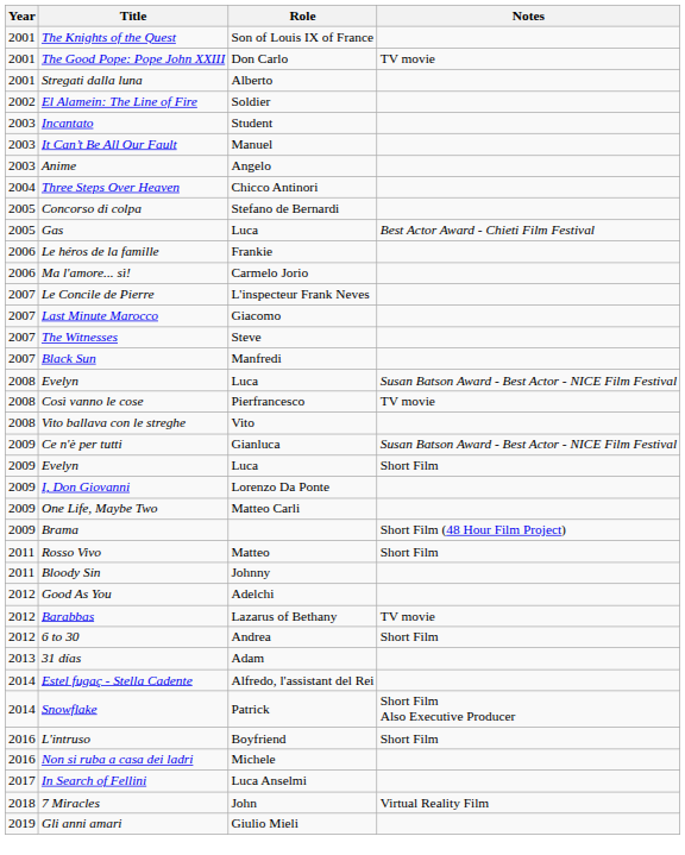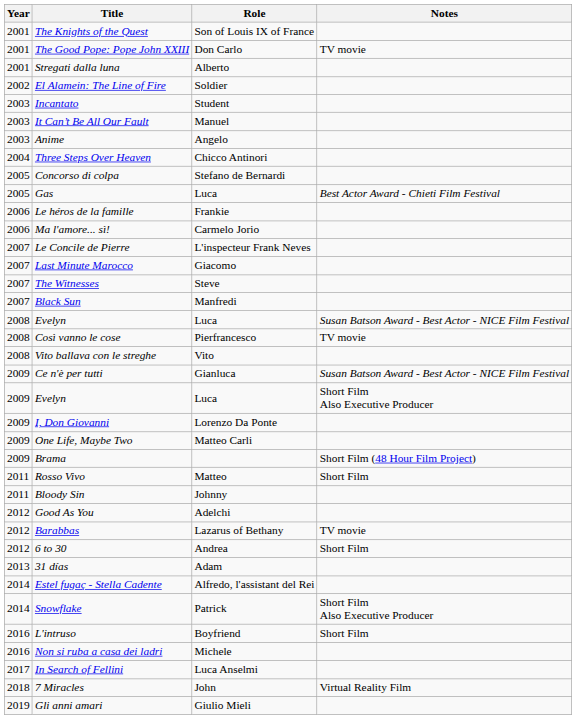 <table class="wikitable sortable">
 <tr>
 <th>Year</th>
 <th>Title</th>
 <th>Role</th>
 <th class="unsortable">Notes</th>
 </tr>
 <tr>
 <td>2001</td>
 <td><em><a href='#'>The Knights of the Quest</a></em></td>
 <td>Son of Louis IX of France</td>
 </tr>
 <tr>
 <td>2001</td>
 <td><em><a href='#'>The Good Pope: Pope John XXIII</a></em></td>
 <td>Don Carlo</td>
 <td>TV movie</td>
 </tr>
 <tr>
 <td>2001</td>
 <td><em>Stregati dalla luna</em></td>
 <td>Alberto</td>
 <td></td>
 </tr>
 <tr>
 <td>2002</td>
 <td><em><a href='#'>El Alamein: The Line of Fire</a></em></td>
 <td>Soldier</td>
 <td></td>
 </tr>
 <tr>
 <td>2003</td>
 <td><em><a href='#'>Incantato</a></em></td>
 <td>Student</td>
 <td></td>
 </tr>
 <tr>
 <td>2003</td>
 <td><em><a href='#'>It Can’t Be All Our Fault</a></em></td>
 <td>Manuel</td>
 <td></td>
 </tr>
 <tr>
 <td>2003</td>
 <td><em>Anime</em></td>
 <td>Angelo</td>
 <td></td>
 </tr>
 <tr>
 <td>2004</td>
 <td><em><a href='#'>Three Steps Over Heaven</a></em></td>
 <td>Chicco Antinori</td>
 <td></td>
 </tr>
 <tr>
 <td>2005</td>
 <td><em>Concorso di colpa</em></td>
 <td>Stefano de Bernardi</td>
 <td></td>
 </tr>
 <tr>
 <td>2005</td>
 <td><em>Gas</em></td>
 <td>Luca</td>
 <td><em>Best Actor Award - Chieti Film Festival</em></td>
 </tr>
 <tr>
 <td>2006</td>
 <td><em>Le héros de la famille</em></td>
 <td>Frankie</td>
 <td></td>
 </tr>
 <tr>
 <td>2006</td>
 <td><em>Ma l'amore... sì!</em></td>
 <td>Carmelo Jorio</td>
 <td></td>
 </tr>
 <tr>
 <td>2007</td>
 <td><em>Le Concile de Pierre</em></td>
 <td>L'inspecteur Frank Neves</td>
 <td></td>
 </tr>
 <tr>
 <td>2007</td>
 <td><em><a href='#'>Last Minute Marocco</a></em></td>
 <td>Giacomo</td>
 <td></td>
 </tr>
 <tr>
 <td>2007</td>
 <td><em><a href='#'>The Witnesses</a></em></td>
 <td>Steve</td>
 <td></td>
 </tr>
 <tr>
 <td>2007</td>
 <td><em><a href='#'>Black Sun</a></em></td>
 <td>Manfredi</td>
 <td></td>
 </tr>
 <tr>
 <td>2008</td>
 <td><em>Evelyn</em></td>
 <td>Luca</td>
 <td><em>Susan Batson Award - Best Actor - NICE Film Festival</em></td>
 </tr>
 <tr>
 <td>2008</td>
 <td><em>Così vanno le cose</em></td>
 <td>Pierfrancesco</td>
 <td>TV movie</td>
 </tr>
 <tr>
 <td>2008</td>
 <td><em>Vito ballava con le streghe</em></td>
 <td>Vito</td>
 <td></td>
 </tr>
 <tr>
 <td>2009</td>
 <td><em>Ce n'è per tutti</em></td>
 <td>Gianluca</td>
 <td><em>Susan Batson Award - Best Actor - NICE Film Festival</em></td>
 </tr>
 <tr>
 <td>2009</td>
 <td><em>Evelyn</em></td>
 <td>Luca</td>
-<td>Short Film</td>
+<td>Short Film<br>Also Executive Producer</td>
 </tr>
 <tr>
 <td>2009</td>
 <td><em><a href='#'>I, Don Giovanni</a></em></td>
 <td>Lorenzo Da Ponte</td>
 <td></td>
 </tr>
 <tr>
 <td>2009</td>
 <td><em>One Life, Maybe Two</em></td>
 <td>Matteo Carli</td>
 <td></td>
 </tr>
 <tr>
 <td>2009</td>
 <td><em>Brama</em></td>
 <td></td>
 <td>Short Film (<a href='#'>48 Hour Film Project</a>)</td>
 </tr>
 <tr>
 <td>2011</td>
 <td><em>Rosso Vivo</em></td>
 <td>Matteo</td>
 <td>Short Film</td>
 </tr>
 <tr>
 <td>2011</td>
 <td><em>Bloody Sin</em></td>
 <td>Johnny</td>
 <td></td>
 </tr>
 <tr>
 <td>2012</td>
 <td><em>Good As You</em></td>
 <td>Adelchi</td>
 <td></td>
 </tr>
 <tr>
 <td>2012</td>
 <td><em><a href='#'>Barabbas</a></em></td>
 <td>Lazarus of Bethany</td>
 <td>TV movie</td>
 </tr>
 <tr>
 <td>2012</td>
 <td><em>6 to 30</em></td>
 <td>Andrea</td>
 <td>Short Film</td>
 </tr>
 <tr>
 <td>2013</td>
 <td><em>31 días</em></td>
 <td>Adam</td>
 <td></td>
 </tr>
 <tr>
 <td>2014</td>
 <td><em><a href='#'>Estel fugaç - Stella Cadente</a></em></td>
 <td>Alfredo, l'assistant del Rei</td>
 <td></td>
 </tr>
 <tr>
 <td>2014</td>
 <td><em><a href='#'>Snowflake</a></em></td>
 <td>Patrick</td>
 <td>Short Film<br>Also Executive Producer</td>
 </tr>
 <tr>
 <td>2016</td>
 <td><em>L'intruso</em></td>
 <td>Boyfriend</td>
 <td>Short Film</td>
 </tr>
 <tr>
 <td>2016</td>
 <td><em><a href='#'>Non si ruba a casa dei ladri</a></em></td>
 <td>Michele</td>
 <td></td>
 </tr>
 <tr>
 <td>2017</td>
 <td><em><a href='#'>In Search of Fellini</a></em></td>
 <td>Luca Anselmi</td>
 <td></td>
 </tr>
 <tr>
 <td>2018</td>
 <td><em>7 Miracles</em></td>
 <td>John</td>
 <td>Virtual Reality Film</td>
 </tr>
 <tr>
 <td>2019</td>
 <td><em>Gli anni amari</em></td>
 <td>Giulio Mieli</td>
 <td></td>
 </tr>
 </table>
